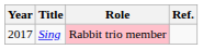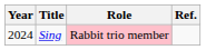 <table class="wikitable">
 <tr>
 <th>Year</th>
 <th>Title</th>
 <th>Role</th>
 <th>Ref.</th>
 </tr>
 <tr>
-<td>2017</td>
+<td>2024</td>
 <td><em><a href='#'>Sing</a></em></td>
 <td style="background: pink;">Rabbit trio member</td>
 <td></td>
 </tr>
 </table>
